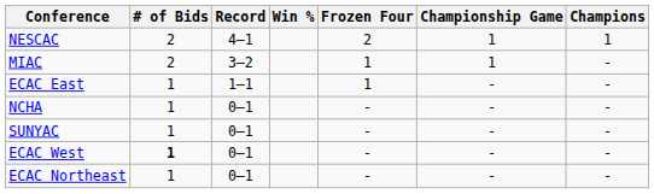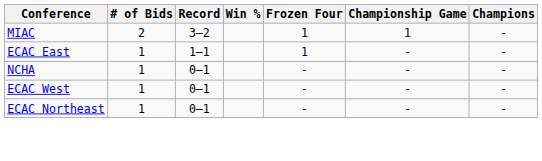 <table class="wikitable sortable">
 <tr>
 <th>Conference</th>
 <th># of Bids</th>
 <th>Record</th>
 <th>Win %</th>
 <th>Frozen Four</th>
 <th>Championship Game</th>
 <th>Champions</th>
-</tr>
-<tr align="center">
-<td align="left"><a href='#'>NESCAC</a></td>
-<td>2</td>
-<td>4–1</td>
-<td></td>
-<td>2</td>
-<td>1</td>
-<td>1</td>
 </tr>
 <tr align="center">
 <td align="left"><a href='#'>MIAC</a></td>
 <td>2</td>
 <td>3–2</td>
 <td></td>
 <td>1</td>
 <td>1</td>
 <td>-</td>
 </tr>
 <tr align="center">
 <td align="left"><a href='#'>ECAC East</a></td>
 <td>1</td>
 <td>1–1</td>
 <td></td>
 <td>1</td>
 <td>-</td>
 <td>-</td>
 </tr>
 <tr align="center">
 <td align="left"><a href='#'>NCHA</a></td>
 <td>1</td>
 <td>0–1</td>
 <td></td>
 <td>-</td>
 <td>-</td>
 <td>-</td>
 </tr>
 <tr align="center">
-<td align="left"><a href='#'>SUNYAC</a></td>
+<td align="left"><a href='#'>ECAC West</a></td>
 <td>1</td>
-<td>0–1</td>
-<td></td>
-<td>-</td>
-<td>-</td>
-<td>-</td>
-</tr>
-<tr align="center">
-<td align="left"><a href='#'>ECAC West</a></td>
-<td><strong>1</strong></td>
 <td>0–1</td>
 <td></td>
 <td>-</td>
 <td>-</td>
 <td>-</td>
 </tr>
 <tr align="center">
 <td align="left"><a href='#'>ECAC Northeast</a></td>
 <td>1</td>
 <td>0–1</td>
 <td></td>
 <td>-</td>
 <td>-</td>
 <td>-</td>
 </tr>
 </table>
